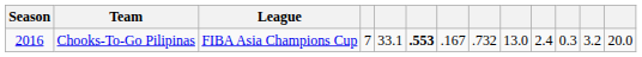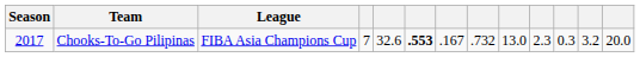 <table class="wikitable sortable" style="font-size:95%; text-align:center;">
 <tr>
 <th>Season</th>
 <th>Team</th>
 <th>League</th>
 <th></th>
 <th></th>
 <th></th>
 <th></th>
 <th></th>
 <th></th>
 <th></th>
 <th></th>
 <th></th>
 <th></th>
 </tr>
 <tr>
-<td><a href='#'>2016</a></td>
+<td><a href='#'>2017</a></td>
 <td><a href='#'>Chooks-To-Go Pilipinas</a></td>
 <td><a href='#'>FIBA Asia Champions Cup</a></td>
 <td>7</td>
-<td>33.1</td>
+<td>32.6</td>
 <td><strong>.553</strong></td>
 <td>.167</td>
 <td>.732</td>
 <td>13.0</td>
-<td>2.4</td>
+<td>2.3</td>
 <td>0.3</td>
 <td>3.2</td>
 <td>20.0</td>
 </tr>
 </table>
